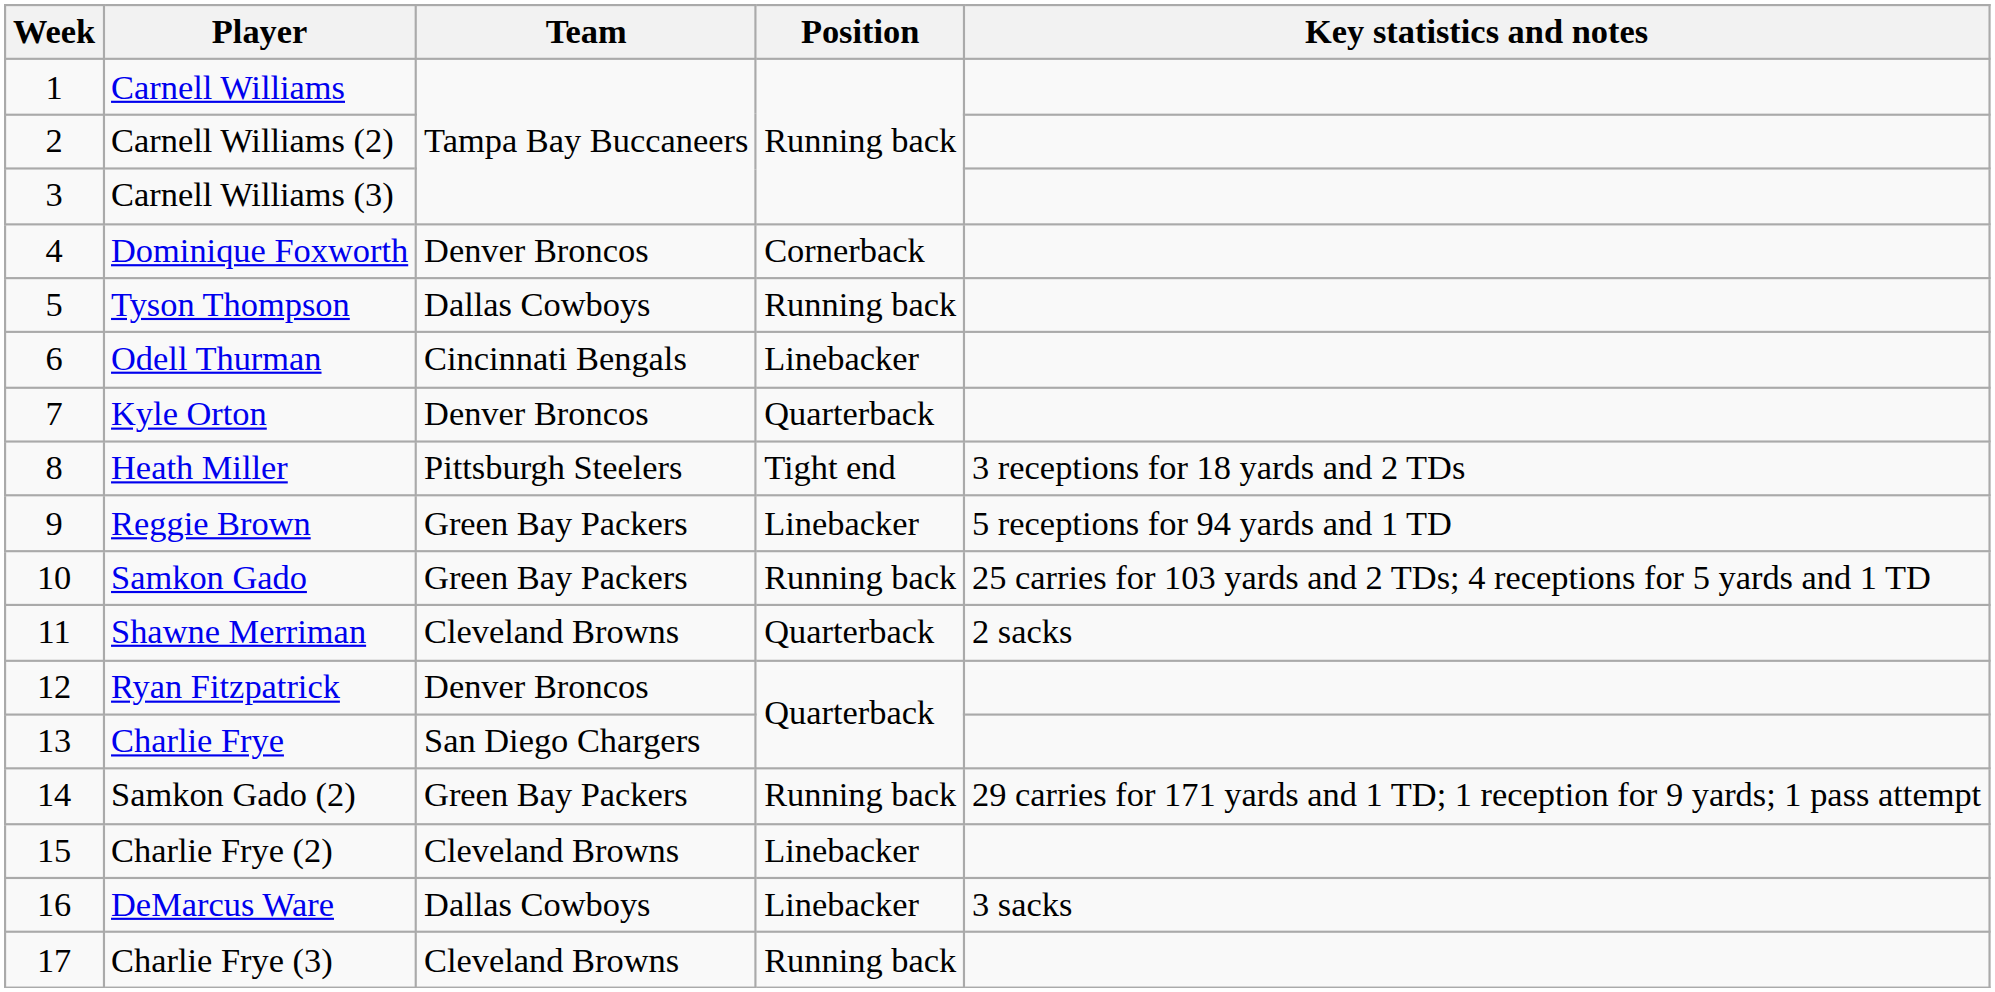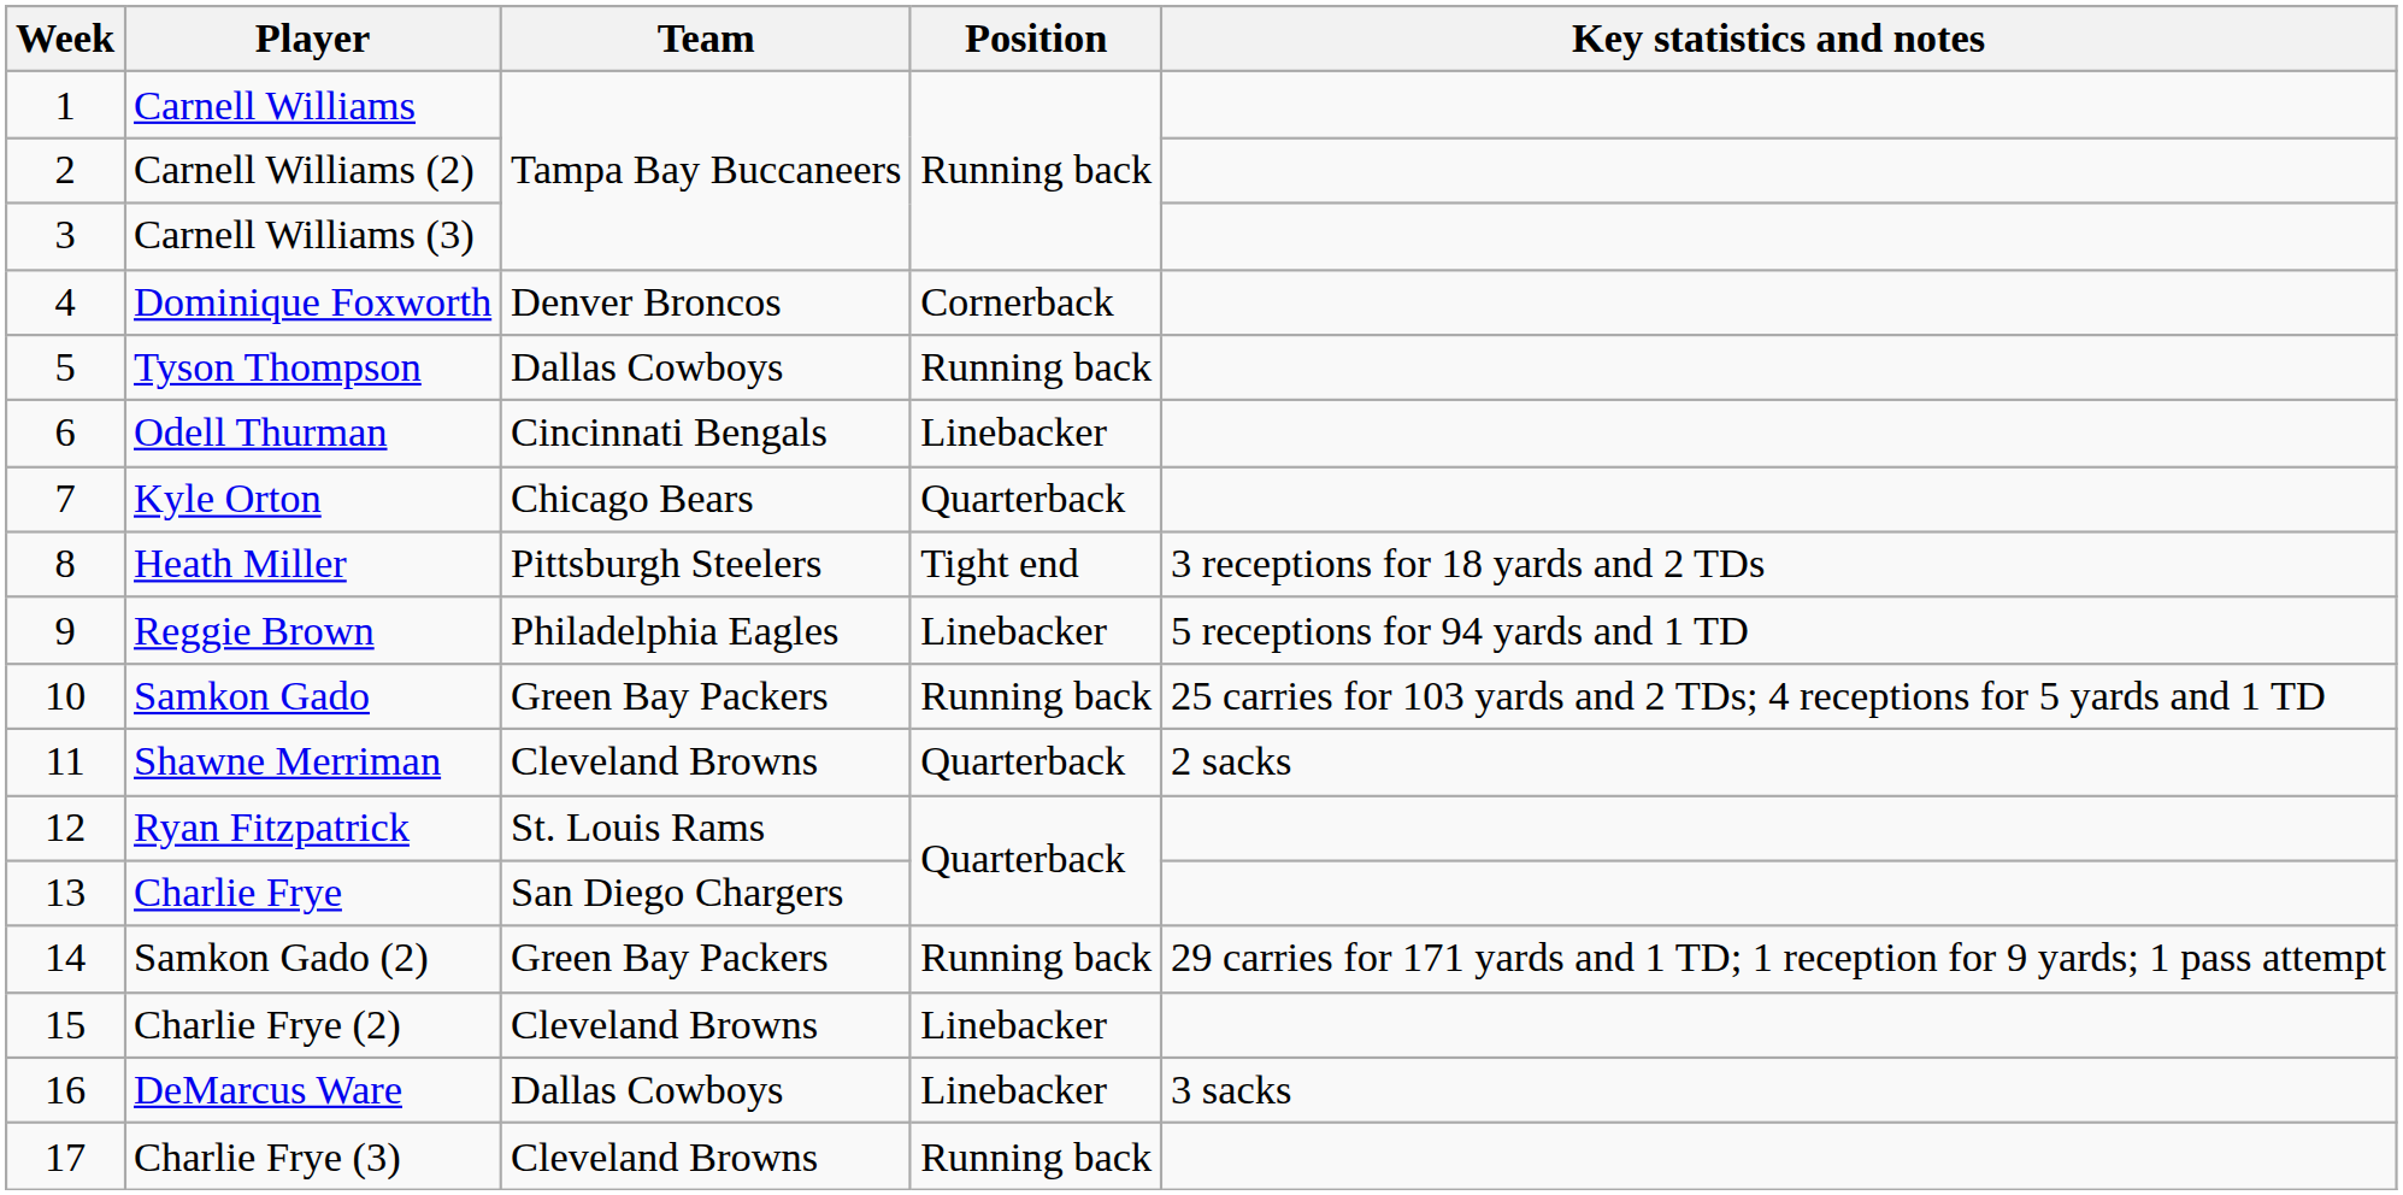 <table class="wikitable sortable">
 <tr>
 <th>Week</th>
 <th>Player</th>
 <th>Team</th>
 <th>Position</th>
 <th>Key statistics and notes</th>
 </tr>
 <tr>
 <td align=center>1</td>
 <td><a href='#'>Carnell Williams</a></td>
 <td rowspan="3">Tampa Bay Buccaneers</td>
 <td rowspan="3">Running back</td>
 <td></td>
 </tr>
 <tr>
 <td align=center>2</td>
 <td>Carnell Williams (2)</td>
 <td></td>
 </tr>
 <tr>
 <td align=center>3</td>
 <td>Carnell Williams (3)</td>
 <td></td>
 </tr>
 <tr>
 <td align=center>4</td>
 <td><a href='#'>Dominique Foxworth</a></td>
 <td>Denver Broncos</td>
 <td>Cornerback</td>
 <td></td>
 </tr>
 <tr>
 <td align=center>5</td>
 <td><a href='#'>Tyson Thompson</a></td>
 <td>Dallas Cowboys</td>
 <td>Running back</td>
 <td></td>
 </tr>
 <tr>
 <td align=center>6</td>
 <td><a href='#'>Odell Thurman</a></td>
 <td>Cincinnati Bengals</td>
 <td>Linebacker</td>
 <td></td>
 </tr>
 <tr>
 <td align=center>7</td>
 <td><a href='#'>Kyle Orton</a></td>
-<td>Denver Broncos</td>
+<td>Chicago Bears</td>
 <td>Quarterback</td>
 <td></td>
 </tr>
 <tr>
 <td align=center>8</td>
 <td><a href='#'>Heath Miller</a></td>
 <td>Pittsburgh Steelers</td>
 <td>Tight end</td>
 <td>3 receptions for 18 yards and 2 TDs</td>
 </tr>
 <tr>
 <td align=center>9</td>
 <td><a href='#'>Reggie Brown</a></td>
-<td>Green Bay Packers</td>
+<td>Philadelphia Eagles</td>
 <td>Linebacker</td>
 <td>5 receptions for 94 yards and 1 TD</td>
 </tr>
 <tr>
 <td align=center>10</td>
 <td><a href='#'>Samkon Gado</a></td>
 <td>Green Bay Packers</td>
 <td>Running back</td>
 <td>25 carries for 103 yards and 2 TDs; 4 receptions for 5 yards and 1 TD</td>
 </tr>
 <tr>
 <td align=center>11</td>
 <td><a href='#'>Shawne Merriman</a></td>
 <td>Cleveland Browns</td>
 <td>Quarterback</td>
 <td>2 sacks</td>
 </tr>
 <tr>
 <td align=center>12</td>
 <td><a href='#'>Ryan Fitzpatrick</a></td>
-<td>Denver Broncos</td>
+<td>St. Louis Rams</td>
 <td rowspan="2">Quarterback</td>
 <td></td>
 </tr>
 <tr>
 <td align=center>13</td>
 <td><a href='#'>Charlie Frye</a></td>
 <td>San Diego Chargers</td>
 <td></td>
 </tr>
 <tr>
 <td align=center>14</td>
 <td>Samkon Gado (2)</td>
 <td>Green Bay Packers</td>
 <td>Running back</td>
 <td>29 carries for 171 yards and 1 TD; 1 reception for 9 yards; 1 pass attempt</td>
 </tr>
 <tr>
 <td align=center>15</td>
 <td>Charlie Frye (2)</td>
 <td>Cleveland Browns</td>
 <td>Linebacker</td>
 <td></td>
 </tr>
 <tr>
 <td align=center>16</td>
 <td><a href='#'>DeMarcus Ware</a></td>
 <td>Dallas Cowboys</td>
 <td>Linebacker</td>
 <td>3 sacks</td>
 </tr>
 <tr>
 <td align=center>17</td>
 <td>Charlie Frye (3)</td>
 <td>Cleveland Browns</td>
 <td>Running back</td>
 <td></td>
 </tr>
 </table>
